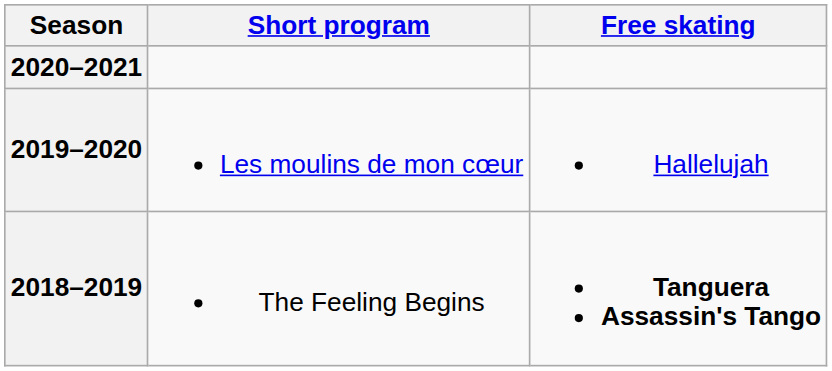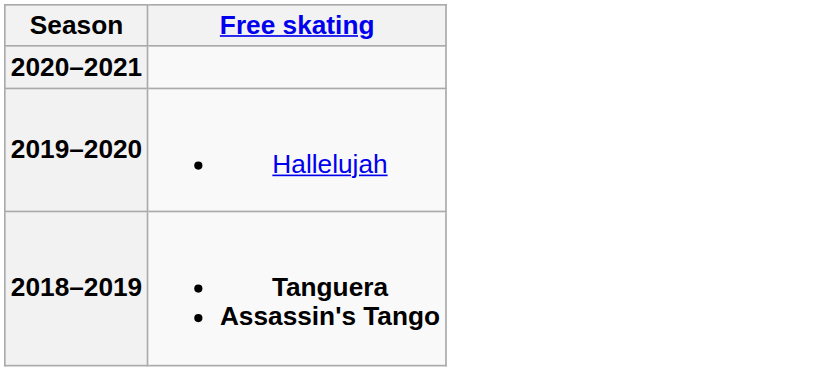 <table class=wikitable style=text-align:center>
 <tr>
 <th>Season</th>
-<th><a href='#'>Short program</a></th>
 <th><a href='#'>Free skating</a></th>
 </tr>
 <tr>
 <th>2020–2021<br></th>
 <td></td>
-<td></td>
 </tr>
 <tr>
 <th>2019–2020<br></th>
-<td><br><ul><li><a href='#'>Les moulins de mon cœur</a><br></li></ul></td>
 <td><br><ul><li><a href='#'>Hallelujah</a><br></li></ul></td>
 </tr>
 <tr>
 <th>2018–2019<br></th>
-<td><br><ul><li>The Feeling Begins<br></li></ul></td>
 <td><strong><br><ul><li>Tanguera<br></li><li>Assassin's Tango<br></li></ul></strong></td>
 </tr>
 </table>
